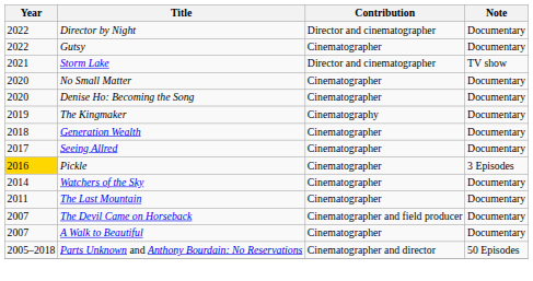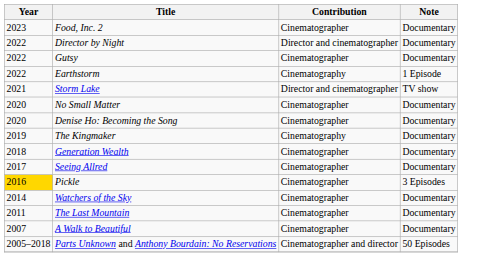 <table class="wikitable sortable">
 <tr>
 <th>Year</th>
 <th>Title</th>
 <th>Contribution</th>
 <th>Note</th>
+</tr>
+<tr>
+<td>2023</td>
+<td><em>Food, Inc. 2</em></td>
+<td>Cinematographer</td>
+<td>Documentary</td>
 </tr>
 <tr>
 <td>2022</td>
 <td><em>Director by Night</em></td>
 <td>Director and cinematographer</td>
 <td>Documentary</td>
 </tr>
 <tr>
 <td>2022</td>
 <td><em>Gutsy</em></td>
 <td>Cinematographer</td>
 <td>Documentary</td>
+</tr>
+<tr>
+<td>2022</td>
+<td><em>Earthstorm</em></td>
+<td>Cinematography</td>
+<td>1 Episode</td>
 </tr>
 <tr>
 <td>2021</td>
 <td><em><a href='#'>Storm Lake</a></em></td>
 <td>Director and cinematographer</td>
 <td>TV show</td>
 </tr>
 <tr>
 <td>2020</td>
 <td><em>No Small Matter</em></td>
 <td>Cinematographer</td>
 <td>Documentary</td>
 </tr>
 <tr>
 <td>2020</td>
 <td><em>Denise Ho: Becoming the Song</em></td>
 <td>Cinematographer</td>
 <td>Documentary</td>
 </tr>
 <tr>
 <td>2019</td>
 <td><em>The Kingmaker</em></td>
 <td>Cinematography</td>
 <td>Documentary</td>
 </tr>
 <tr>
 <td>2018</td>
 <td><em><a href='#'>Generation Wealth</a></em></td>
 <td>Cinematographer</td>
 <td>Documentary</td>
 </tr>
 <tr>
 <td>2017</td>
 <td><em><a href='#'>Seeing Allred</a></em></td>
 <td>Cinematographer</td>
 <td>Documentary</td>
 </tr>
 <tr>
 <td style="background: gold;">2016</td>
 <td><em>Pickle</em></td>
 <td>Cinematographer</td>
 <td>3 Episodes</td>
 </tr>
 <tr>
 <td>2014</td>
 <td><em><a href='#'>Watchers of the Sky</a></em></td>
 <td>Cinematographer</td>
 <td>Documentary</td>
 </tr>
 <tr>
 <td>2011</td>
 <td><em><a href='#'>The Last Mountain</a></em></td>
 <td>Cinematographer</td>
 <td>Documentary</td>
 </tr>
 <tr>
 <td>2007</td>
-<td><em><a href='#'>The Devil Came on Horseback</a></em></td>
-<td>Cinematographer and field producer</td>
-<td>Documentary</td>
-</tr>
-<tr>
-<td>2007</td>
 <td><em><a href='#'>A Walk to Beautiful</a></em></td>
 <td>Cinematographer</td>
 <td>Documentary</td>
 </tr>
 <tr>
 <td>2005–2018</td>
 <td><em><a href='#'>Parts Unknown</a></em> and <em><a href='#'>Anthony Bourdain: No Reservations</a></em></td>
 <td>Cinematographer and director</td>
 <td>50 Episodes</td>
 </tr>
 <tr>
 </tr>
 </table>
